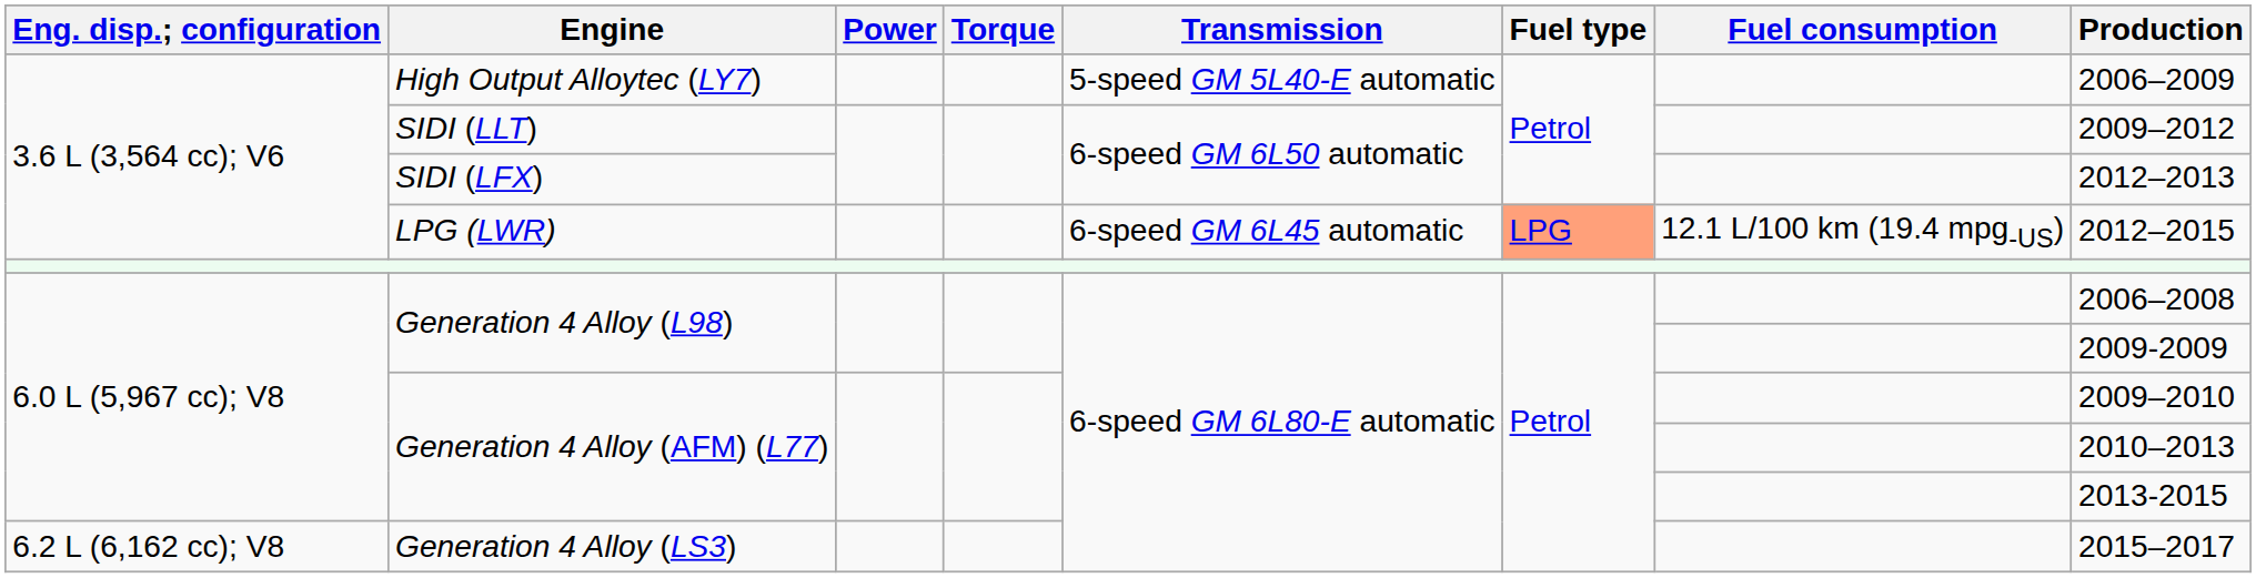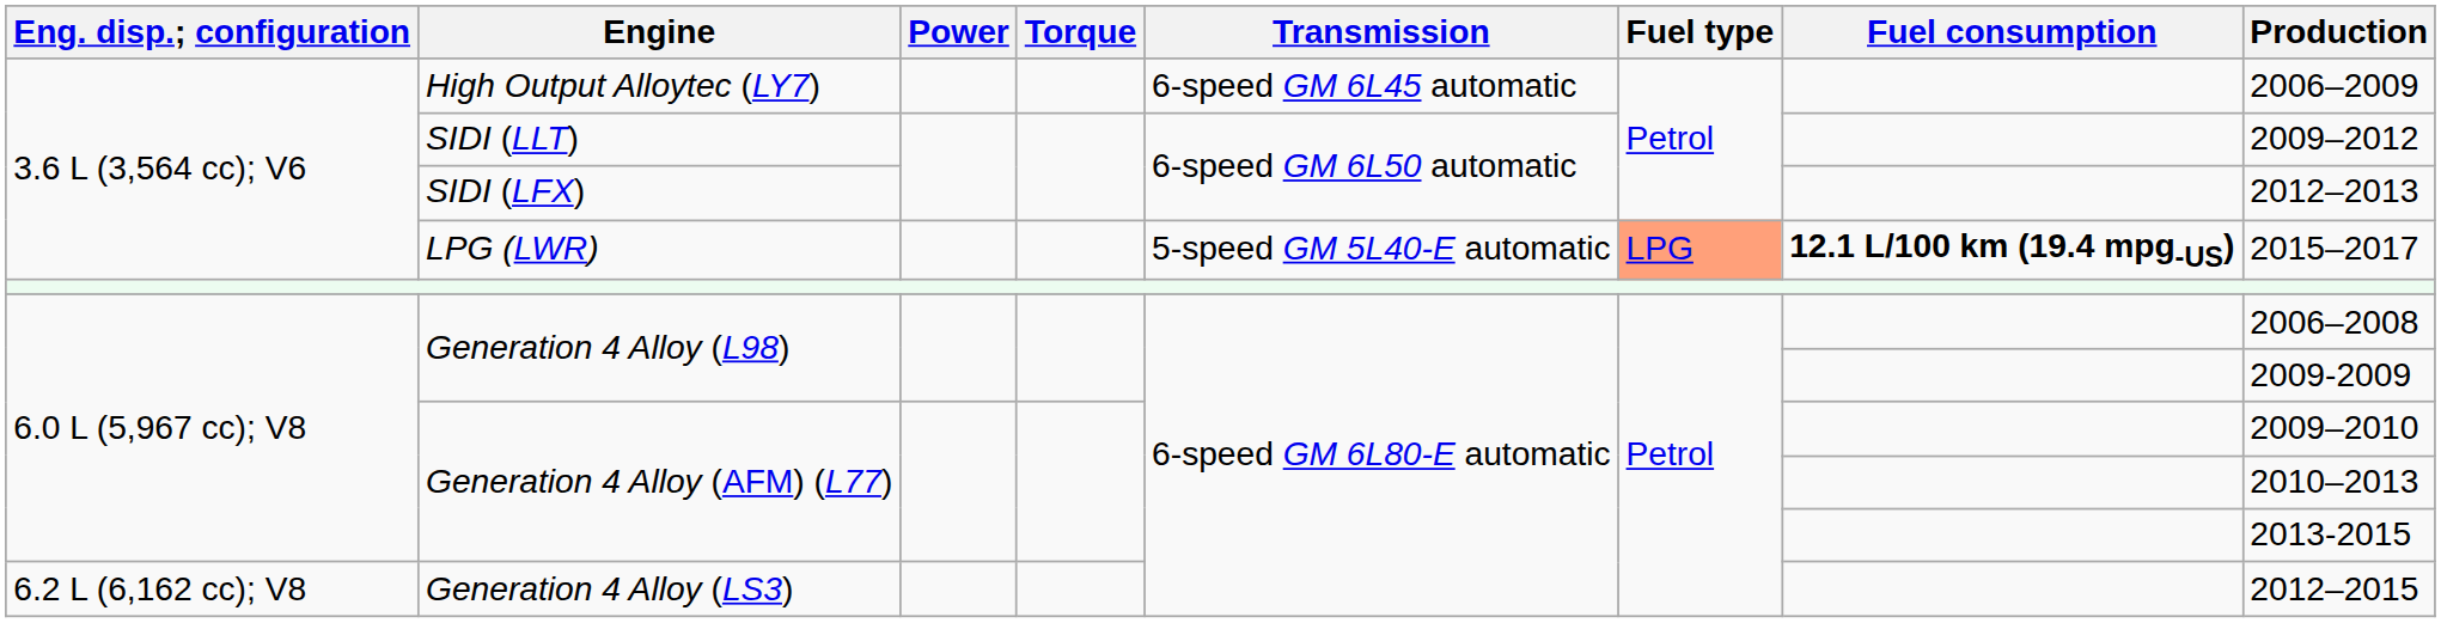 <table class="wikitable">
 <tr>
 <th><a href='#'>Eng. disp.</a>; <a href='#'>configuration</a></th>
 <th>Engine</th>
 <th><a href='#'>Power</a></th>
 <th><a href='#'>Torque</a></th>
 <th><a href='#'>Transmission</a></th>
 <th>Fuel type</th>
 <th><a href='#'>Fuel consumption</a></th>
 <th>Production</th>
 </tr>
 <tr>
 <td rowspan = "4">3.6 L (3,564 cc); V6</td>
 <td rowspan = "1"><em>High Output Alloytec</em> (<em><a href='#'>LY7</a></em>)</td>
 <td rowspan = "1"></td>
 <td rowspan = "1"></td>
-<td>5-speed <em><a href='#'>GM 5L40-E</a></em> automatic</td>
+<td>6-speed <em><a href='#'>GM 6L45</a></em> automatic</td>
 <td rowspan = "3"><a href='#'>Petrol</a></td>
 <td></td>
 <td rowspan = "1">2006–2009</td>
 </tr>
 <tr>
 <td><em>SIDI</em> (<em><a href='#'>LLT</a></em>)</td>
 <td rowspan = "2"></td>
 <td rowspan = "2"></td>
 <td rowspan = "2">6-speed <em><a href='#'>GM 6L50</a></em> automatic</td>
 <td></td>
 <td>2009–2012</td>
 </tr>
 <tr>
 <td><em>SIDI</em> (<a href='#'><em>LFX</em></a>)</td>
 <td></td>
 <td>2012–2013</td>
 </tr>
 <tr>
 <td><em>LPG</em> <em>(<a href='#'>LWR</a>)</em></td>
 <td></td>
 <td></td>
-<td>6-speed <em><a href='#'>GM 6L45</a></em> automatic</td>
+<td>5-speed <em><a href='#'>GM 5L40-E</a></em> automatic</td>
 <td style="background: lightsalmon;"><a href='#'>LPG</a></td>
-<td>12.1 L/100 km (19.4 mpg<sub>‑US</sub>)</td>
-<td>2012–2015</td>
+<td><strong>12.1 L/100 km (19.4 mpg<sub>‑US</sub>)</strong></td>
+<td>2015–2017</td>
 </tr>
 <tr>
 <td colspan = "8" style = "background:#ecfcf0"></td>
 </tr>
 <tr>
 <td rowspan = "5">6.0 L (5,967 cc); V8</td>
 <td rowspan = "2"><em>Generation 4 Alloy</em> (<em><a href='#'>L98</a></em>)</td>
 <td rowspan = "2"></td>
 <td rowspan = "2"></td>
 <td rowspan = "6">6-speed <em><a href='#'>GM 6L80-E</a></em> automatic</td>
 <td rowspan = "6"><a href='#'>Petrol</a></td>
 <td></td>
 <td>2006–2008</td>
 </tr>
 <tr>
 <td></td>
 <td>2009-2009</td>
 </tr>
 <tr>
 <td rowspan = "3"><em>Generation 4 Alloy</em> (<a href='#'>AFM</a>) (<em><a href='#'>L77</a></em>)</td>
 <td rowspan = "3"></td>
 <td rowspan = "3"></td>
 <td></td>
 <td>2009–2010</td>
 </tr>
 <tr>
 <td></td>
 <td>2010–2013</td>
 </tr>
 <tr>
 <td></td>
 <td>2013-2015</td>
 </tr>
 <tr>
 <td rowspan = "1">6.2 L (6,162 cc); V8</td>
 <td rowspan = "1"><em>Generation 4 Alloy</em> (<em><a href='#'>LS3</a></em>)</td>
 <td rowspan = "1"></td>
 <td rowspan = "1"></td>
 <td></td>
-<td>2015–2017</td>
+<td>2012–2015</td>
 </tr>
 </table>
